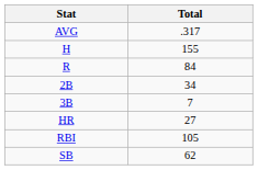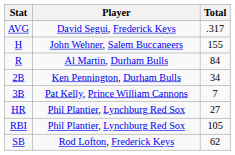 <table class="wikitable" width="40%" style="text-align:center;">
 <tr>
 <th width="5%">Stat</th>
+<th width="60%">Player</th>
 <th width="5%">Total</th>
 </tr>
 <tr>
 <td><a href='#'>AVG</a></td>
+<td><a href='#'>David Segui</a>, <a href='#'>Frederick Keys</a></td>
 <td>.317</td>
 </tr>
 <tr>
 <td><a href='#'>H</a></td>
+<td><a href='#'>John Wehner</a>, <a href='#'>Salem Buccaneers</a></td>
 <td>155</td>
 </tr>
 <tr>
 <td><a href='#'>R</a></td>
+<td><a href='#'>Al Martin</a>, <a href='#'>Durham Bulls</a></td>
 <td>84</td>
 </tr>
 <tr>
 <td><a href='#'>2B</a></td>
+<td><a href='#'>Ken Pennington</a>, <a href='#'>Durham Bulls</a></td>
 <td>34</td>
 </tr>
 <tr>
 <td><a href='#'>3B</a></td>
+<td><a href='#'>Pat Kelly</a>, <a href='#'>Prince William Cannons</a></td>
 <td>7</td>
 </tr>
 <tr>
 <td><a href='#'>HR</a></td>
+<td><a href='#'>Phil Plantier</a>, <a href='#'>Lynchburg Red Sox</a></td>
 <td>27</td>
 </tr>
 <tr>
 <td><a href='#'>RBI</a></td>
+<td><a href='#'>Phil Plantier</a>, <a href='#'>Lynchburg Red Sox</a></td>
 <td>105</td>
 </tr>
 <tr>
 <td><a href='#'>SB</a></td>
+<td><a href='#'>Rod Lofton</a>, <a href='#'>Frederick Keys</a></td>
 <td>62</td>
 </tr>
 </table>
